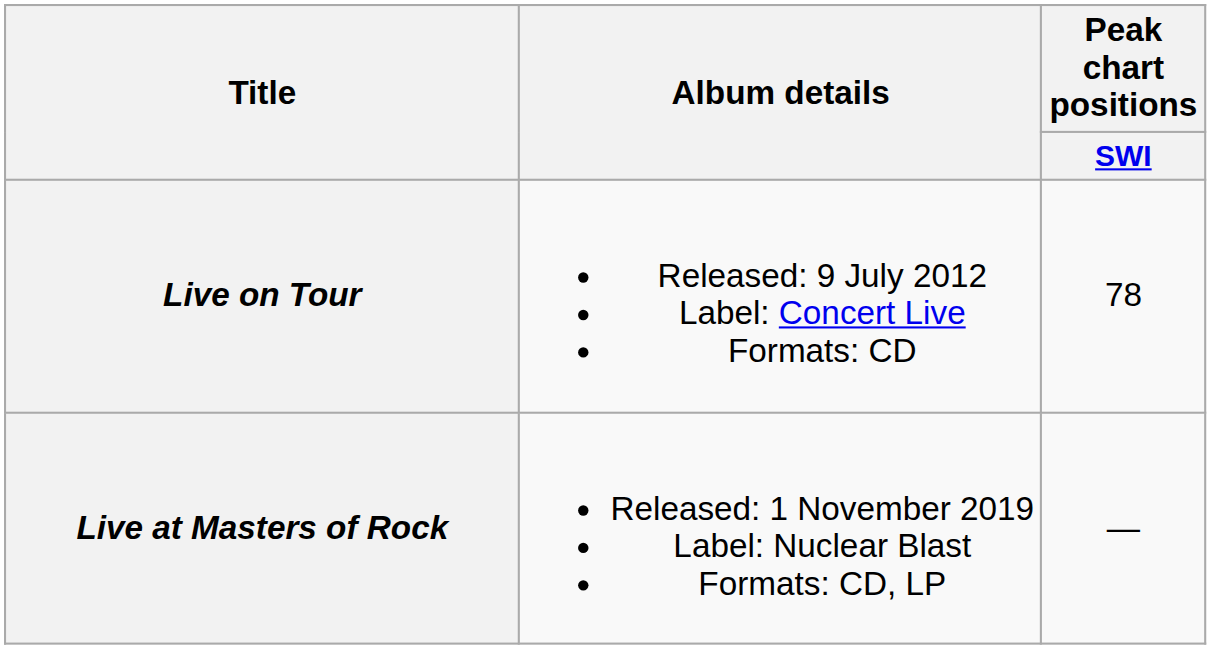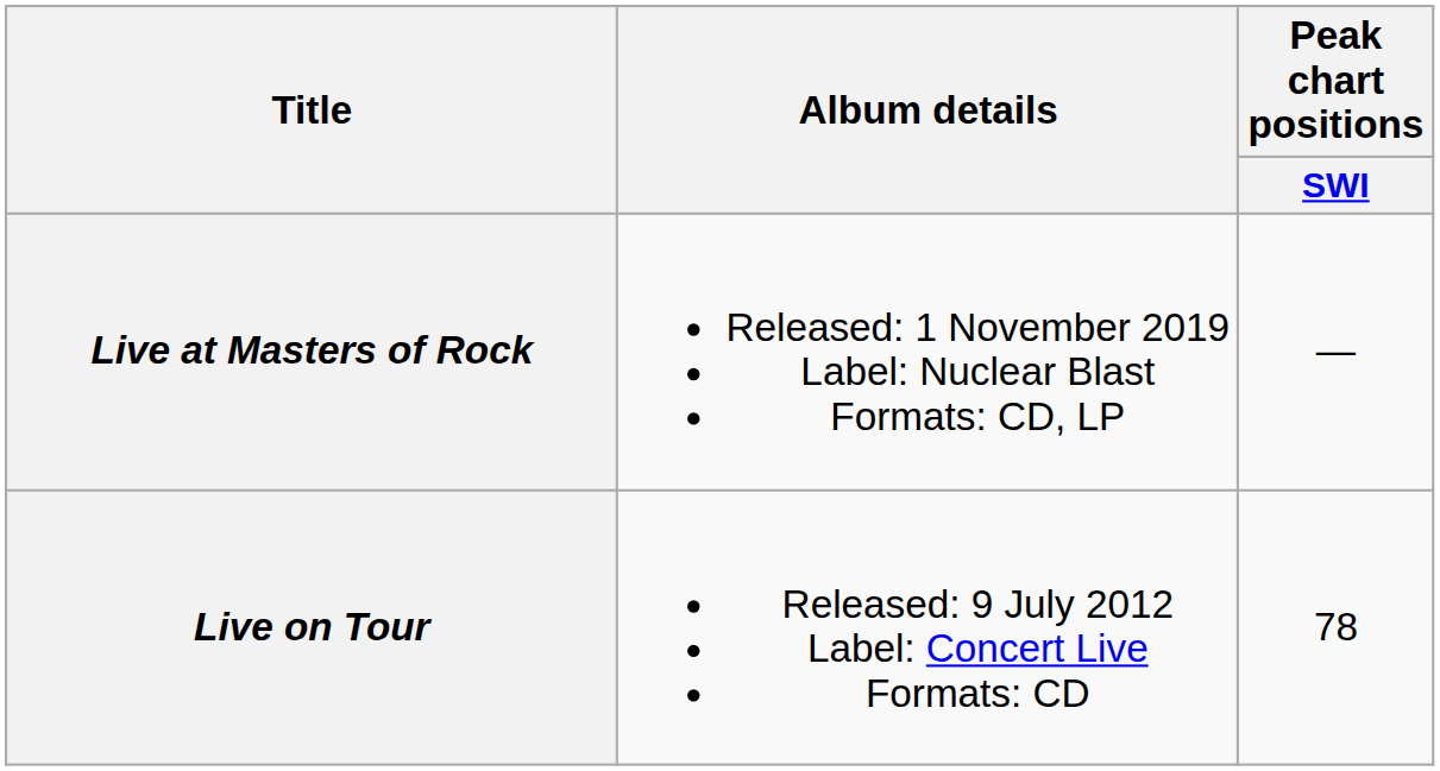 <table class="wikitable plainrowheaders" style="text-align:center;">
 <tr>
 <th scope="col" rowspan="2" style="width:15em;">Title</th>
 <th scope="col" rowspan="2">Album details</th>
 <th scope="col">Peak chart positions</th>
 </tr>
 <tr>
 <th scope="col" style="width:2.5em;font-size:90%;"><a href='#'>SWI</a><br></th>
 </tr>
 <tr>
+<th scope="row"><em>Live at Masters of Rock</em></th>
+<td><br><ul><li>Released: 1 November 2019</li><li>Label: Nuclear Blast</li><li>Formats: CD, LP</li></ul></td>
+<td style="text-align:center;">—</td>
+</tr>
+<tr>
 <th scope="row"><em>Live on Tour</em></th>
 <td><br><ul><li>Released: 9 July 2012</li><li>Label: <a href='#'>Concert Live</a></li><li>Formats: CD</li></ul></td>
 <td style="text-align:center;">78</td>
 </tr>
-<tr>
-<th scope="row"><em>Live at Masters of Rock</em></th>
-<td><br><ul><li>Released: 1 November 2019</li><li>Label: Nuclear Blast</li><li>Formats: CD, LP</li></ul></td>
-<td style="text-align:center;">—</td>
-</tr>
 </table>
